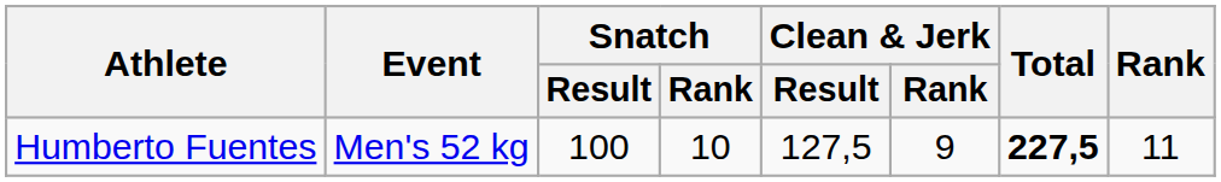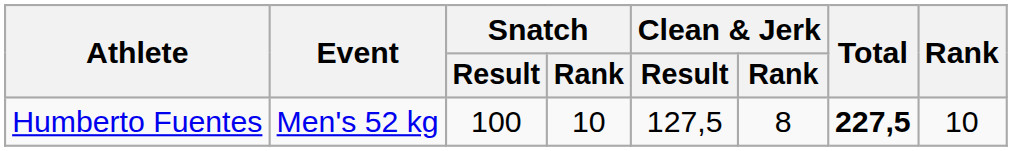 <table class="wikitable" style="font-size:90%">
 <tr>
 <th rowspan="2">Athlete</th>
 <th rowspan="2">Event</th>
 <th colspan="2">Snatch</th>
 <th colspan="2">Clean & Jerk</th>
 <th rowspan="2">Total</th>
 <th rowspan="2">Rank</th>
 </tr>
 <tr style="font-size:95%">
 <th>Result</th>
 <th>Rank</th>
 <th>Result</th>
 <th>Rank</th>
 </tr>
 <tr align=center>
 <td align=left><a href='#'>Humberto Fuentes</a></td>
 <td align=left><a href='#'>Men's 52 kg</a></td>
 <td>100</td>
 <td>10</td>
 <td>127,5</td>
-<td>9</td>
+<td>8</td>
 <td><strong>227,5</strong></td>
-<td>11</td>
+<td>10</td>
 </tr>
 </table>
